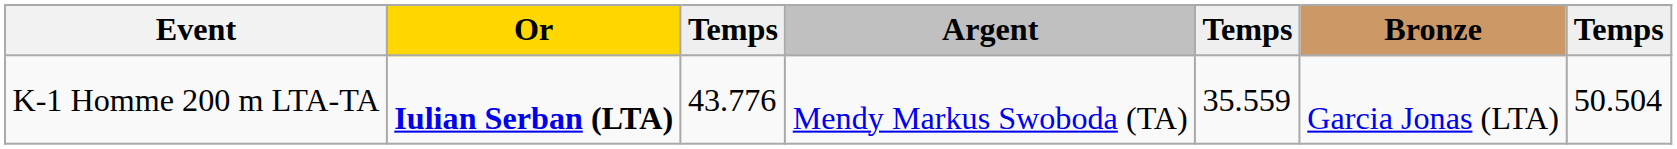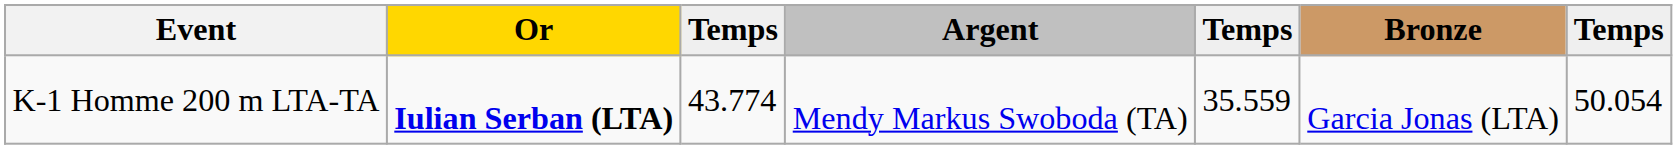 <table class="wikitable">
 <tr>
 <th>Event</th>
 <td align=center bgcolor="Gold"><strong>Or</strong></td>
 <td align=center bgcolor="EFEFEF"><strong>Temps</strong></td>
 <td align=center bgcolor="Silver"><strong>Argent</strong></td>
 <td align=center bgcolor="EFEFEF"><strong>Temps</strong></td>
 <td align=center bgcolor="CC9966"><strong>Bronze</strong></td>
 <td align=center bgcolor="EFEFEF"><strong>Temps</strong></td>
 </tr>
 <tr>
 <td>K-1 Homme 200 m LTA-TA</td>
 <td><strong><br><a href='#'>Iulian Serban</a> (LTA)</strong></td>
-<td>43.776</td>
+<td>43.774</td>
 <td><br><a href='#'>Mendy Markus Swoboda</a> (TA)</td>
 <td>35.559</td>
 <td><br><a href='#'>Garcia Jonas</a> (LTA)</td>
-<td>50.504</td>
+<td>50.054</td>
 </tr>
 </table>
